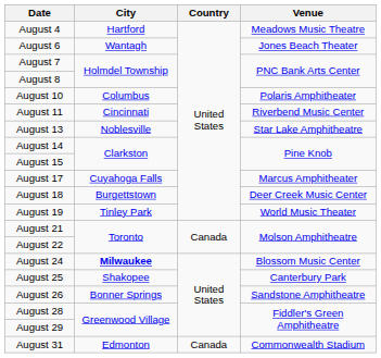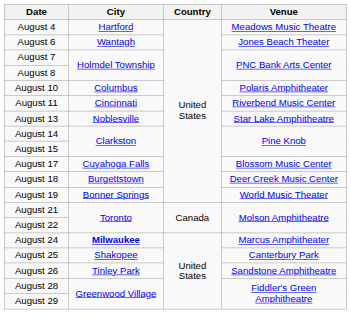 <table class="wikitable" style="text-align:center;">
 <tr>
 <th style="width:100px;">Date</th>
 <th style="width:150px;">City</th>
 <th style="width:90px;">Country</th>
 <th style="width:200px;">Venue</th>
 </tr>
 <tr>
 <td>August 4</td>
 <td><a href='#'>Hartford</a></td>
 <td rowspan="12">United States</td>
 <td><a href='#'>Meadows Music Theatre</a></td>
 </tr>
 <tr>
 <td>August 6</td>
 <td><a href='#'>Wantagh</a></td>
 <td><a href='#'>Jones Beach Theater</a></td>
 </tr>
 <tr>
 <td>August 7</td>
 <td rowspan="2"><a href='#'>Holmdel Township</a></td>
 <td rowspan="2"><a href='#'>PNC Bank Arts Center</a></td>
 </tr>
 <tr>
 <td>August 8</td>
 </tr>
 <tr>
 <td>August 10</td>
 <td><a href='#'>Columbus</a></td>
 <td><a href='#'>Polaris Amphitheater</a></td>
 </tr>
 <tr>
 <td>August 11</td>
 <td><a href='#'>Cincinnati</a></td>
 <td><a href='#'>Riverbend Music Center</a></td>
 </tr>
 <tr>
 <td>August 13</td>
 <td><a href='#'>Noblesville</a></td>
 <td><a href='#'>Star Lake Amphitheatre</a></td>
 </tr>
 <tr>
 <td>August 14</td>
 <td rowspan="2"><a href='#'>Clarkston</a></td>
 <td rowspan="2"><a href='#'>Pine Knob</a></td>
 </tr>
 <tr>
 <td>August 15</td>
 </tr>
 <tr>
 <td>August 17</td>
 <td><a href='#'>Cuyahoga Falls</a></td>
-<td><a href='#'>Marcus Amphitheater</a></td>
+<td><a href='#'>Blossom Music Center</a></td>
 </tr>
 <tr>
 <td>August 18</td>
 <td><a href='#'>Burgettstown</a></td>
 <td><a href='#'>Deer Creek Music Center</a></td>
 </tr>
 <tr>
 <td>August 19</td>
-<td><a href='#'>Tinley Park</a></td>
+<td><a href='#'>Bonner Springs</a></td>
 <td><a href='#'>World Music Theater</a></td>
 </tr>
 <tr>
 <td>August 21</td>
 <td rowspan="2"><a href='#'>Toronto</a></td>
 <td rowspan="2">Canada</td>
 <td rowspan="2"><a href='#'>Molson Amphitheatre</a></td>
 </tr>
 <tr>
 <td>August 22</td>
 </tr>
 <tr>
 <td>August 24</td>
 <td><strong><a href='#'>Milwaukee</a></strong></td>
 <td rowspan="5">United States</td>
-<td><a href='#'>Blossom Music Center</a></td>
+<td><a href='#'>Marcus Amphitheater</a></td>
 </tr>
 <tr>
 <td>August 25</td>
 <td><a href='#'>Shakopee</a></td>
 <td><a href='#'>Canterbury Park</a></td>
 </tr>
 <tr>
 <td>August 26</td>
-<td><a href='#'>Bonner Springs</a></td>
+<td><a href='#'>Tinley Park</a></td>
 <td><a href='#'>Sandstone Amphitheatre</a></td>
 </tr>
 <tr>
 <td>August 28</td>
 <td rowspan="2"><a href='#'>Greenwood Village</a></td>
 <td rowspan="2"><a href='#'>Fiddler's Green Amphitheatre</a></td>
 </tr>
 <tr>
 <td>August 29</td>
 </tr>
-<tr>
-<td>August 31</td>
-<td><a href='#'>Edmonton</a></td>
-<td>Canada</td>
-<td><a href='#'>Commonwealth Stadium</a></td>
-</tr>
 </table>
